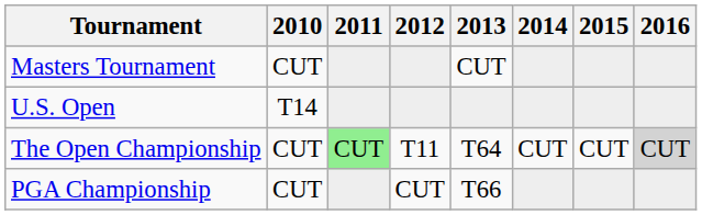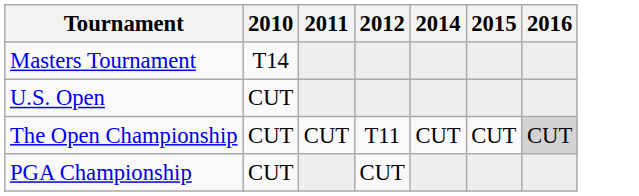 <table class="wikitable" style="font-size:95%;text-align:center;">
 <tr>
 <th>Tournament</th>
 <th>2010</th>
 <th>2011</th>
 <th>2012</th>
-<th>2013</th>
 <th>2014</th>
 <th>2015</th>
 <th>2016</th>
 </tr>
 <tr>
 <td align=left><a href='#'>Masters Tournament</a></td>
-<td>CUT</td>
+<td>T14</td>
 <td style="background:#eeeeee;"></td>
 <td style="background:#eeeeee;"></td>
-<td>CUT</td>
 <td style="background:#eeeeee;"></td>
 <td style="background:#eeeeee;"></td>
 <td style="background:#eeeeee;"></td>
 </tr>
 <tr>
 <td align=left><a href='#'>U.S. Open</a></td>
-<td>T14</td>
-<td style="background:#eeeeee;"></td>
+<td>CUT</td>
 <td style="background:#eeeeee;"></td>
 <td style="background:#eeeeee;"></td>
 <td style="background:#eeeeee;"></td>
 <td style="background:#eeeeee;"></td>
 <td style="background:#eeeeee;"></td>
 </tr>
 <tr>
 <td align=left><a href='#'>The Open Championship</a></td>
 <td>CUT</td>
-<td style="background: lightgreen;">CUT</td>
+<td>CUT</td>
 <td>T11</td>
-<td>T64</td>
 <td>CUT</td>
 <td>CUT</td>
 <td style="background: lightgrey;">CUT</td>
 </tr>
 <tr>
 <td align=left><a href='#'>PGA Championship</a></td>
 <td>CUT</td>
 <td style="background:#eeeeee;"></td>
 <td>CUT</td>
-<td>T66</td>
 <td style="background:#eeeeee;"></td>
 <td style="background:#eeeeee;"></td>
 <td style="background:#eeeeee;"></td>
 </tr>
 </table>
